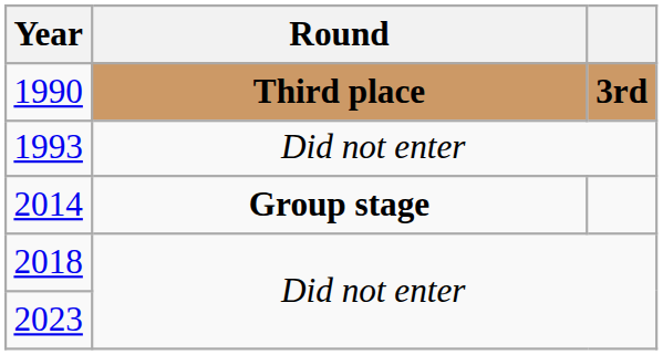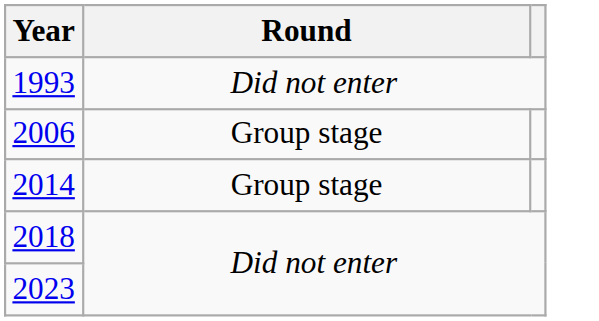 <table class="wikitable" style="text-align: center; font-size:90%">
 <tr>
 <th>Year</th>
 <th style="width:200px">Round</th>
 <th></th>
 </tr>
 <tr>
-<td><a href='#'>1990</a></td>
-<td bgcolor="cc9966"><strong>Third place</strong></td>
-<td bgcolor="cc9966"><strong>3rd</strong></td>
-</tr>
-<tr>
 <td><a href='#'>1993</a></td>
 <td colspan="2"><em>Did not enter</em></td>
 </tr>
 <tr>
+<td><a href='#'>2006</a></td>
+<td>Group stage</td>
+<td></td>
+</tr>
+<tr>
 <td><a href='#'>2014</a></td>
-<td><strong>Group stage</strong></td>
+<td>Group stage</td>
 <td></td>
 </tr>
 <tr>
 <td><a href='#'>2018</a></td>
 <td colspan="2" rowspan="2"><em>Did not enter</em></td>
 </tr>
 <tr>
 <td><a href='#'>2023</a></td>
 </tr>
 </table>
